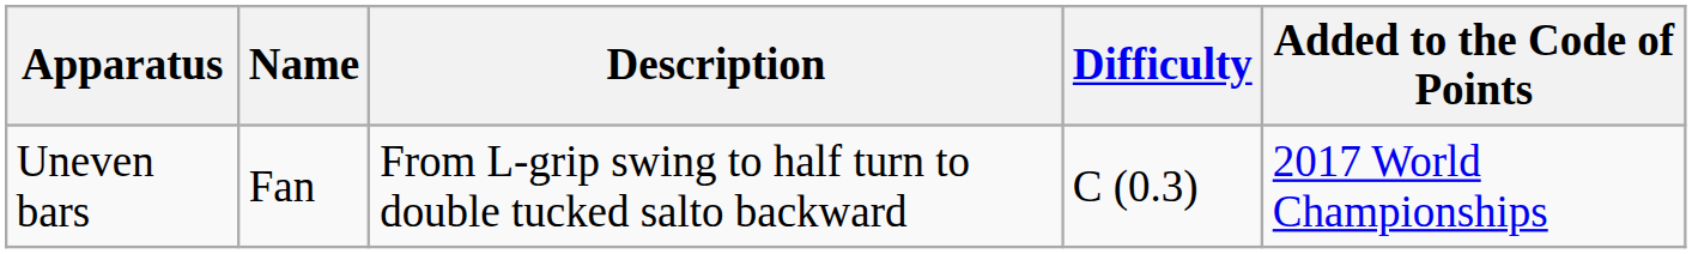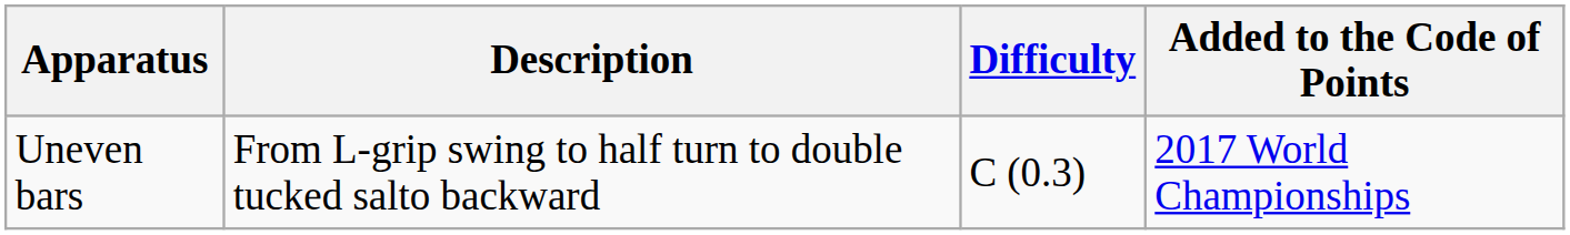 <table class="wikitable">
 <tr>
 <th>Apparatus</th>
-<th>Name</th>
 <th>Description</th>
 <th><a href='#'>Difficulty</a></th>
 <th>Added to the Code of Points</th>
 </tr>
 <tr>
 <td>Uneven bars</td>
-<td>Fan</td>
 <td>From L-grip swing to half turn to double tucked salto backward</td>
 <td>C (0.3)</td>
 <td><a href='#'>2017 World Championships</a></td>
 </tr>
 </table>
